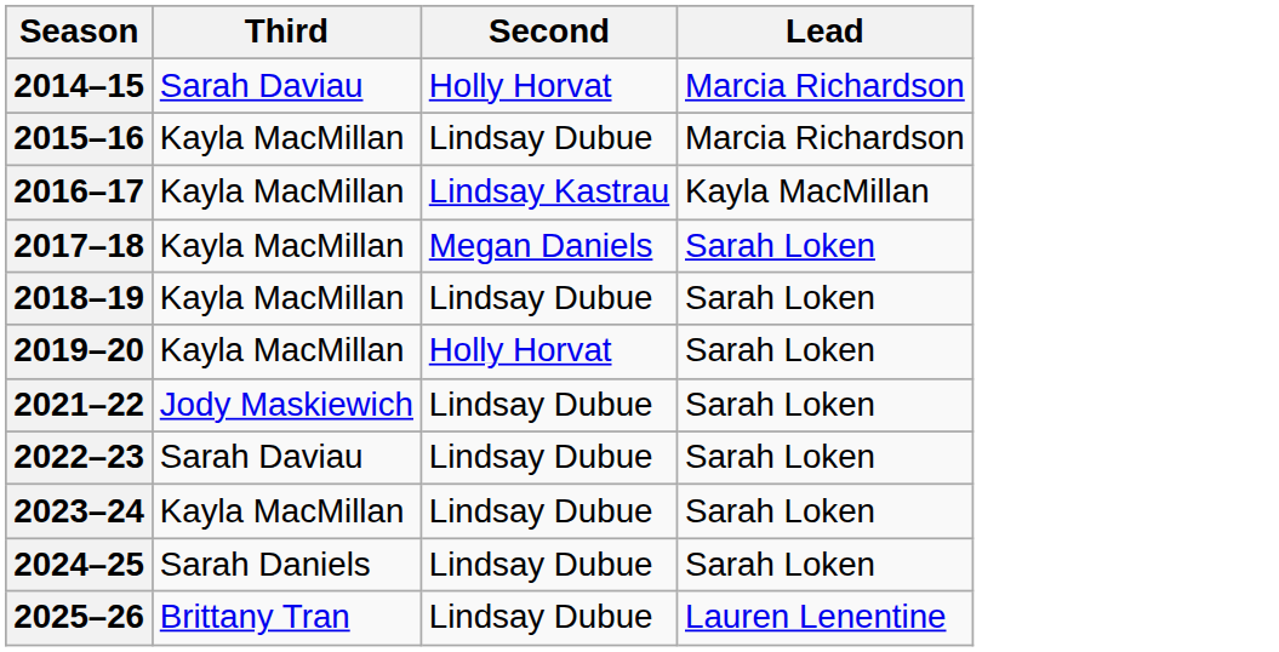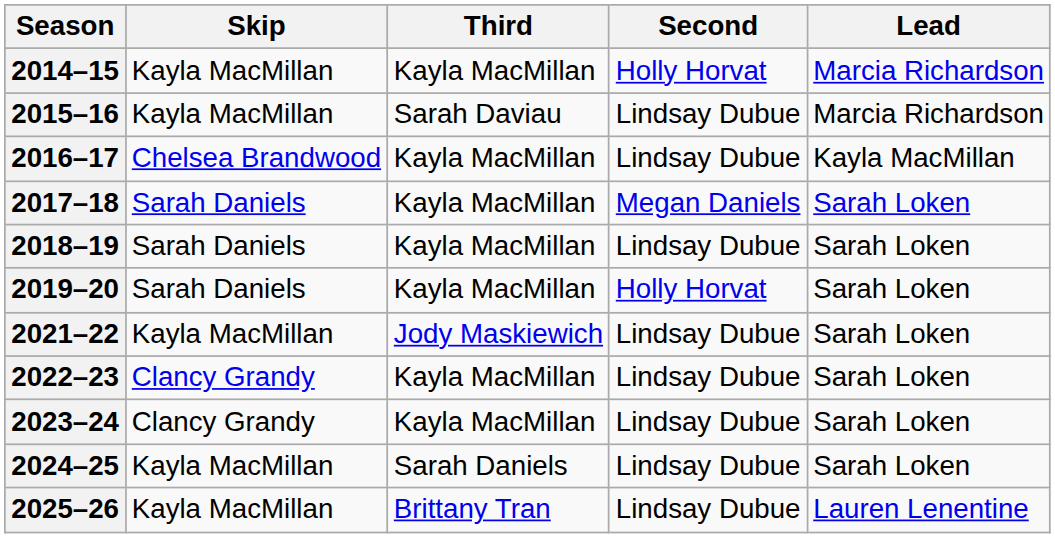 <table class="wikitable">
 <tr>
 <th scope="col">Season</th>
+<th scope="col">Skip</th>
 <th scope="col">Third</th>
 <th scope="col">Second</th>
 <th scope="col">Lead</th>
 </tr>
 <tr>
 <th scope="row">2014–15</th>
-<td><a href='#'>Sarah Daviau</a></td>
+<td>Kayla MacMillan</td>
+<td>Kayla MacMillan</td>
 <td><a href='#'>Holly Horvat</a></td>
 <td><a href='#'>Marcia Richardson</a></td>
 </tr>
 <tr>
 <th scope="row">2015–16</th>
 <td>Kayla MacMillan</td>
+<td>Sarah Daviau</td>
 <td>Lindsay Dubue</td>
 <td>Marcia Richardson</td>
 </tr>
 <tr>
 <th scope="row">2016–17</th>
+<td><a href='#'>Chelsea Brandwood</a></td>
 <td>Kayla MacMillan</td>
-<td><a href='#'>Lindsay Kastrau</a></td>
+<td>Lindsay Dubue</td>
 <td>Kayla MacMillan</td>
 </tr>
 <tr>
 <th scope="row">2017–18</th>
+<td><a href='#'>Sarah Daniels</a></td>
 <td>Kayla MacMillan</td>
 <td><a href='#'>Megan Daniels</a></td>
 <td><a href='#'>Sarah Loken</a></td>
 </tr>
 <tr>
 <th scope="row">2018–19</th>
+<td>Sarah Daniels</td>
 <td>Kayla MacMillan</td>
 <td>Lindsay Dubue</td>
 <td>Sarah Loken</td>
 </tr>
 <tr>
 <th scope="row">2019–20</th>
+<td>Sarah Daniels</td>
 <td>Kayla MacMillan</td>
 <td><a href='#'>Holly Horvat</a></td>
 <td>Sarah Loken</td>
 </tr>
 <tr>
 <th scope="row">2021–22</th>
+<td>Kayla MacMillan</td>
 <td><a href='#'>Jody Maskiewich</a></td>
 <td>Lindsay Dubue</td>
 <td>Sarah Loken</td>
 </tr>
 <tr>
 <th scope="row">2022–23</th>
-<td>Sarah Daviau</td>
+<td><a href='#'>Clancy Grandy</a></td>
+<td>Kayla MacMillan</td>
 <td>Lindsay Dubue</td>
 <td>Sarah Loken</td>
 </tr>
 <tr>
 <th scope="row">2023–24</th>
+<td>Clancy Grandy</td>
 <td>Kayla MacMillan</td>
 <td>Lindsay Dubue</td>
 <td>Sarah Loken</td>
 </tr>
 <tr>
 <th scope="row">2024–25</th>
+<td>Kayla MacMillan</td>
 <td>Sarah Daniels</td>
 <td>Lindsay Dubue</td>
 <td>Sarah Loken</td>
 </tr>
 <tr>
 <th scope="row">2025–26</th>
+<td>Kayla MacMillan</td>
 <td><a href='#'>Brittany Tran</a></td>
 <td>Lindsay Dubue</td>
 <td><a href='#'>Lauren Lenentine</a></td>
 </tr>
 </table>
